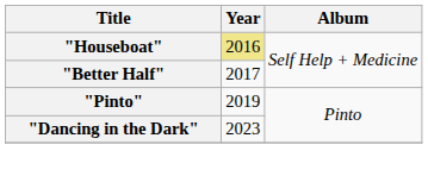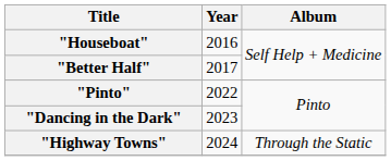 <table class="wikitable plainrowheaders" style="text-align:center">
 <tr>
 <th style="width:12em;">Title</th>
 <th>Year</th>
 <th>Album</th>
 </tr>
 <tr>
 <th scope="row">"Houseboat"</th>
-<td style="background: khaki;">2016</td>
+<td>2016</td>
 <td rowspan="2"><em>Self Help + Medicine</em></td>
 </tr>
 <tr>
 <th scope="row">"Better Half"</th>
 <td>2017</td>
 </tr>
 <tr>
 <th scope="row">"Pinto"</th>
-<td>2019</td>
+<td>2022</td>
 <td rowspan="2"><em>Pinto</em></td>
 </tr>
 <tr>
 <th scope="row">"Dancing in the Dark"</th>
 <td>2023</td>
 </tr>
 <tr>
+<th scope="row">"Highway Towns"</th>
+<td>2024</td>
+<td><em>Through the Static</em></td>
+</tr>
+<tr>
 </tr>
 </table>
